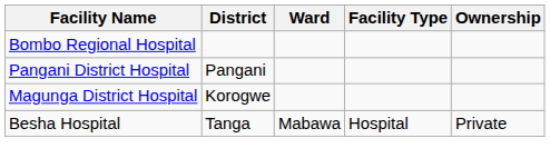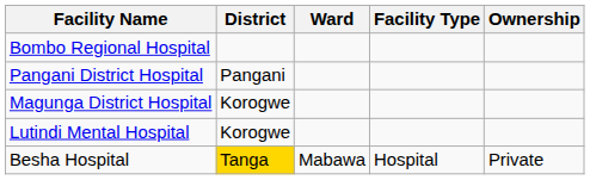 <table class="wikitable sortable">
 <tr>
 <th>Facility Name</th>
 <th>District</th>
 <th>Ward</th>
 <th>Facility Type</th>
 <th>Ownership</th>
 </tr>
 <tr>
 <td><a href='#'>Bombo Regional Hospital</a></td>
 <td></td>
 <td></td>
 <td></td>
 <td></td>
 </tr>
 <tr>
 <td><a href='#'>Pangani District Hospital</a></td>
 <td>Pangani</td>
 <td></td>
 <td></td>
 <td></td>
 </tr>
 <tr>
 <td><a href='#'>Magunga District Hospital</a></td>
 <td>Korogwe</td>
 <td></td>
 <td></td>
 <td></td>
 </tr>
 <tr>
+<td><a href='#'>Lutindi Mental Hospital</a></td>
+<td>Korogwe</td>
+<td></td>
+<td></td>
+<td></td>
+</tr>
+<tr>
 <td>Besha Hospital</td>
-<td>Tanga</td>
+<td style="background: gold;">Tanga</td>
 <td>Mabawa</td>
 <td>Hospital</td>
 <td>Private</td>
 </tr>
 </table>
